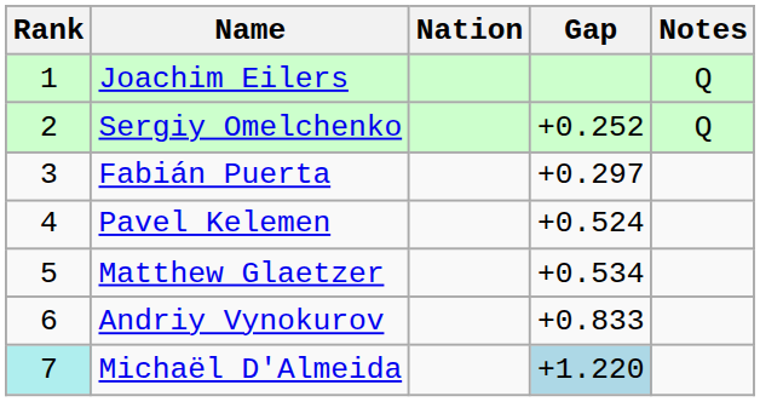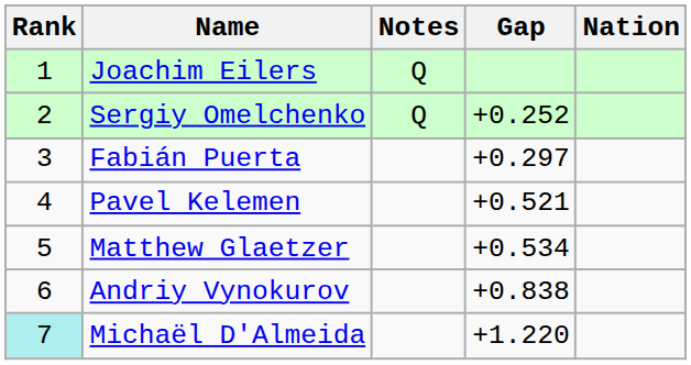 <table class="wikitable sortable" style="text-align:center">
 <tr>
 <th>Rank</th>
 <th>Name</th>
+<th>Notes</th>
+<th>Gap</th>
 <th>Nation</th>
-<th>Gap</th>
-<th>Notes</th>
 </tr>
 <tr bgcolor=ccffcc>
 <td>1</td>
 <td align=left><a href='#'>Joachim Eilers</a></td>
+<td>Q</td>
+<td></td>
 <td align=left></td>
-<td></td>
-<td>Q</td>
 </tr>
 <tr bgcolor=ccffcc>
 <td>2</td>
 <td align=left><a href='#'>Sergiy Omelchenko</a></td>
+<td>Q</td>
+<td>+0.252</td>
 <td align=left></td>
-<td>+0.252</td>
-<td>Q</td>
 </tr>
 <tr>
 <td>3</td>
 <td align=left><a href='#'>Fabián Puerta</a></td>
+<td></td>
+<td>+0.297</td>
 <td align=left></td>
-<td>+0.297</td>
-<td></td>
 </tr>
 <tr>
 <td>4</td>
 <td align=left><a href='#'>Pavel Kelemen</a></td>
+<td></td>
+<td>+0.521</td>
 <td align=left></td>
-<td>+0.524</td>
-<td></td>
 </tr>
 <tr>
 <td>5</td>
 <td align=left><a href='#'>Matthew Glaetzer</a></td>
+<td></td>
+<td>+0.534</td>
 <td align=left></td>
-<td>+0.534</td>
-<td></td>
 </tr>
 <tr>
 <td>6</td>
 <td align=left><a href='#'>Andriy Vynokurov</a></td>
+<td></td>
+<td>+0.838</td>
 <td align=left></td>
-<td>+0.833</td>
-<td></td>
 </tr>
 <tr>
 <td style="background: paleturquoise;">7</td>
 <td align=left><a href='#'>Michaël D'Almeida</a></td>
+<td></td>
+<td>+1.220</td>
 <td align=left></td>
-<td style="background: lightblue;">+1.220</td>
-<td></td>
 </tr>
 </table>
